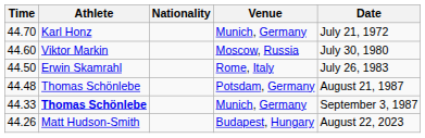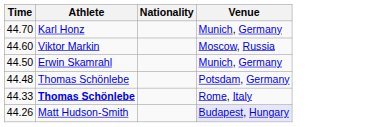 <table class="wikitable" border="1">
 <tr>
 <th>Time</th>
 <th>Athlete</th>
 <th>Nationality</th>
 <th>Venue</th>
-<th>Date</th>
 </tr>
 <tr>
 <td>44.70</td>
 <td><a href='#'>Karl Honz</a></td>
 <td></td>
 <td><a href='#'>Munich</a>, <a href='#'>Germany</a></td>
-<td>July 21, 1972</td>
 </tr>
 <tr>
 <td>44.60</td>
 <td><a href='#'>Viktor Markin</a></td>
 <td></td>
 <td><a href='#'>Moscow</a>, <a href='#'>Russia</a></td>
-<td>July 30, 1980</td>
 </tr>
 <tr>
 <td>44.50</td>
 <td><a href='#'>Erwin Skamrahl</a></td>
 <td></td>
-<td><a href='#'>Rome</a>, <a href='#'>Italy</a></td>
-<td>July 26, 1983</td>
+<td><a href='#'>Munich</a>, <a href='#'>Germany</a></td>
 </tr>
 <tr>
 <td>44.48</td>
 <td><a href='#'>Thomas Schönlebe</a></td>
 <td></td>
 <td><a href='#'>Potsdam</a>, <a href='#'>Germany</a></td>
-<td>August 21, 1987</td>
 </tr>
 <tr>
 <td>44.33</td>
 <td><strong><a href='#'>Thomas Schönlebe</a></strong></td>
 <td></td>
-<td><a href='#'>Munich</a>, <a href='#'>Germany</a></td>
-<td>September 3, 1987</td>
+<td><a href='#'>Rome</a>, <a href='#'>Italy</a></td>
 </tr>
 <tr>
 <td>44.26</td>
 <td><a href='#'>Matt Hudson-Smith</a></td>
 <td></td>
-<td><a href='#'>Budapest</a>, <a href='#'>Hungary</a></td>
-<td>August 22, 2023</td>
+<td style="background: lavender;"><a href='#'>Budapest</a>, <a href='#'>Hungary</a></td>
 </tr>
 </table>
